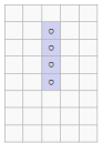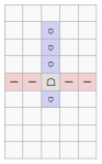 <table border="1" class="wikitable">
 <tr align=center>
 <td width="20"> </td>
 <td width="20"> </td>
 <td width="20"> </td>
 <td width="20"> </td>
 <td width="20"> </td>
 </tr>
 <tr align=center>
 <td> </td>
 <td> </td>
 <td style="background:#d0d0f0;">○</td>
 <td> </td>
 <td> </td>
 </tr>
 <tr align=center>
 <td> </td>
 <td> </td>
 <td style="background:#d0d0f0;">○</td>
 <td> </td>
 <td> </td>
 </tr>
 <tr align=center>
 <td> </td>
 <td> </td>
 <td style="background:#d0d0f0;">○</td>
 <td> </td>
 <td> </td>
 </tr>
 <tr align=center>
+<td style="background:#f0d0d0;">─</td>
+<td style="background:#f0d0d0;">─</td>
+<td style="background:#e0e0e0;">☖</td>
+<td style="background:#f0d0d0;">─</td>
+<td style="background:#f0d0d0;">─</td>
+</tr>
+<tr align=center>
 <td> </td>
 <td> </td>
 <td style="background:#d0d0f0;">○</td>
 <td> </td>
 <td> </td>
 </tr>
 <tr align=center>
 <td> </td>
 <td> </td>
 <td> </td>
 <td> </td>
 <td> </td>
 </tr>
 <tr align=center>
 <td> </td>
 <td> </td>
 <td> </td>
 <td> </td>
 <td> </td>
 </tr>
 <tr align=center>
 <td> </td>
 <td> </td>
 <td> </td>
 <td> </td>
 <td> </td>
 </tr>
 </table>
